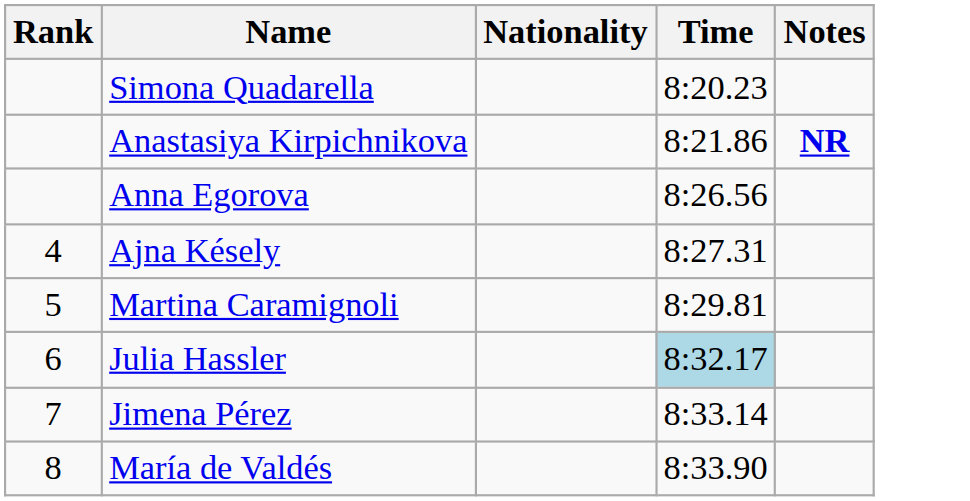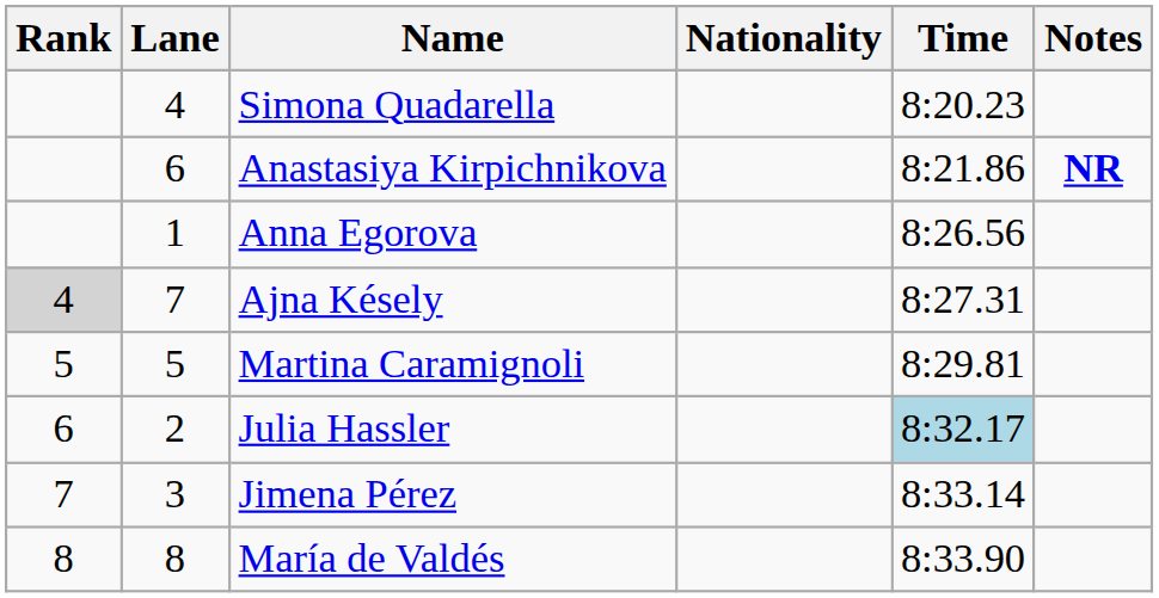 <table class="wikitable sortable" style="text-align:center">
 <tr>
 <th>Rank</th>
+<th>Lane</th>
 <th>Name</th>
 <th>Nationality</th>
 <th>Time</th>
 <th>Notes</th>
 </tr>
 <tr>
 <td></td>
+<td>4</td>
 <td align=left><a href='#'>Simona Quadarella</a></td>
 <td align=left></td>
 <td>8:20.23</td>
 <td></td>
 </tr>
 <tr>
 <td></td>
+<td>6</td>
 <td align=left><a href='#'>Anastasiya Kirpichnikova</a></td>
 <td align=left></td>
 <td>8:21.86</td>
 <td><strong><a href='#'>NR</a></strong></td>
 </tr>
 <tr>
 <td></td>
+<td>1</td>
 <td align=left><a href='#'>Anna Egorova</a></td>
 <td align=left></td>
 <td>8:26.56</td>
 <td></td>
 </tr>
 <tr>
-<td>4</td>
+<td style="background: lightgrey;">4</td>
+<td>7</td>
 <td align=left><a href='#'>Ajna Késely</a></td>
 <td align=left></td>
 <td>8:27.31</td>
 <td></td>
 </tr>
 <tr>
+<td>5</td>
 <td>5</td>
 <td align=left><a href='#'>Martina Caramignoli</a></td>
 <td align=left></td>
 <td>8:29.81</td>
 <td></td>
 </tr>
 <tr>
 <td>6</td>
+<td>2</td>
 <td align=left><a href='#'>Julia Hassler</a></td>
 <td align=left></td>
 <td style="background: lightblue;">8:32.17</td>
 <td></td>
 </tr>
 <tr>
 <td>7</td>
+<td>3</td>
 <td align=left><a href='#'>Jimena Pérez</a></td>
 <td align=left></td>
 <td>8:33.14</td>
 <td></td>
 </tr>
 <tr>
 <td>8</td>
+<td>8</td>
 <td align=left><a href='#'>María de Valdés</a></td>
 <td align=left></td>
 <td>8:33.90</td>
 <td></td>
 </tr>
 </table>
